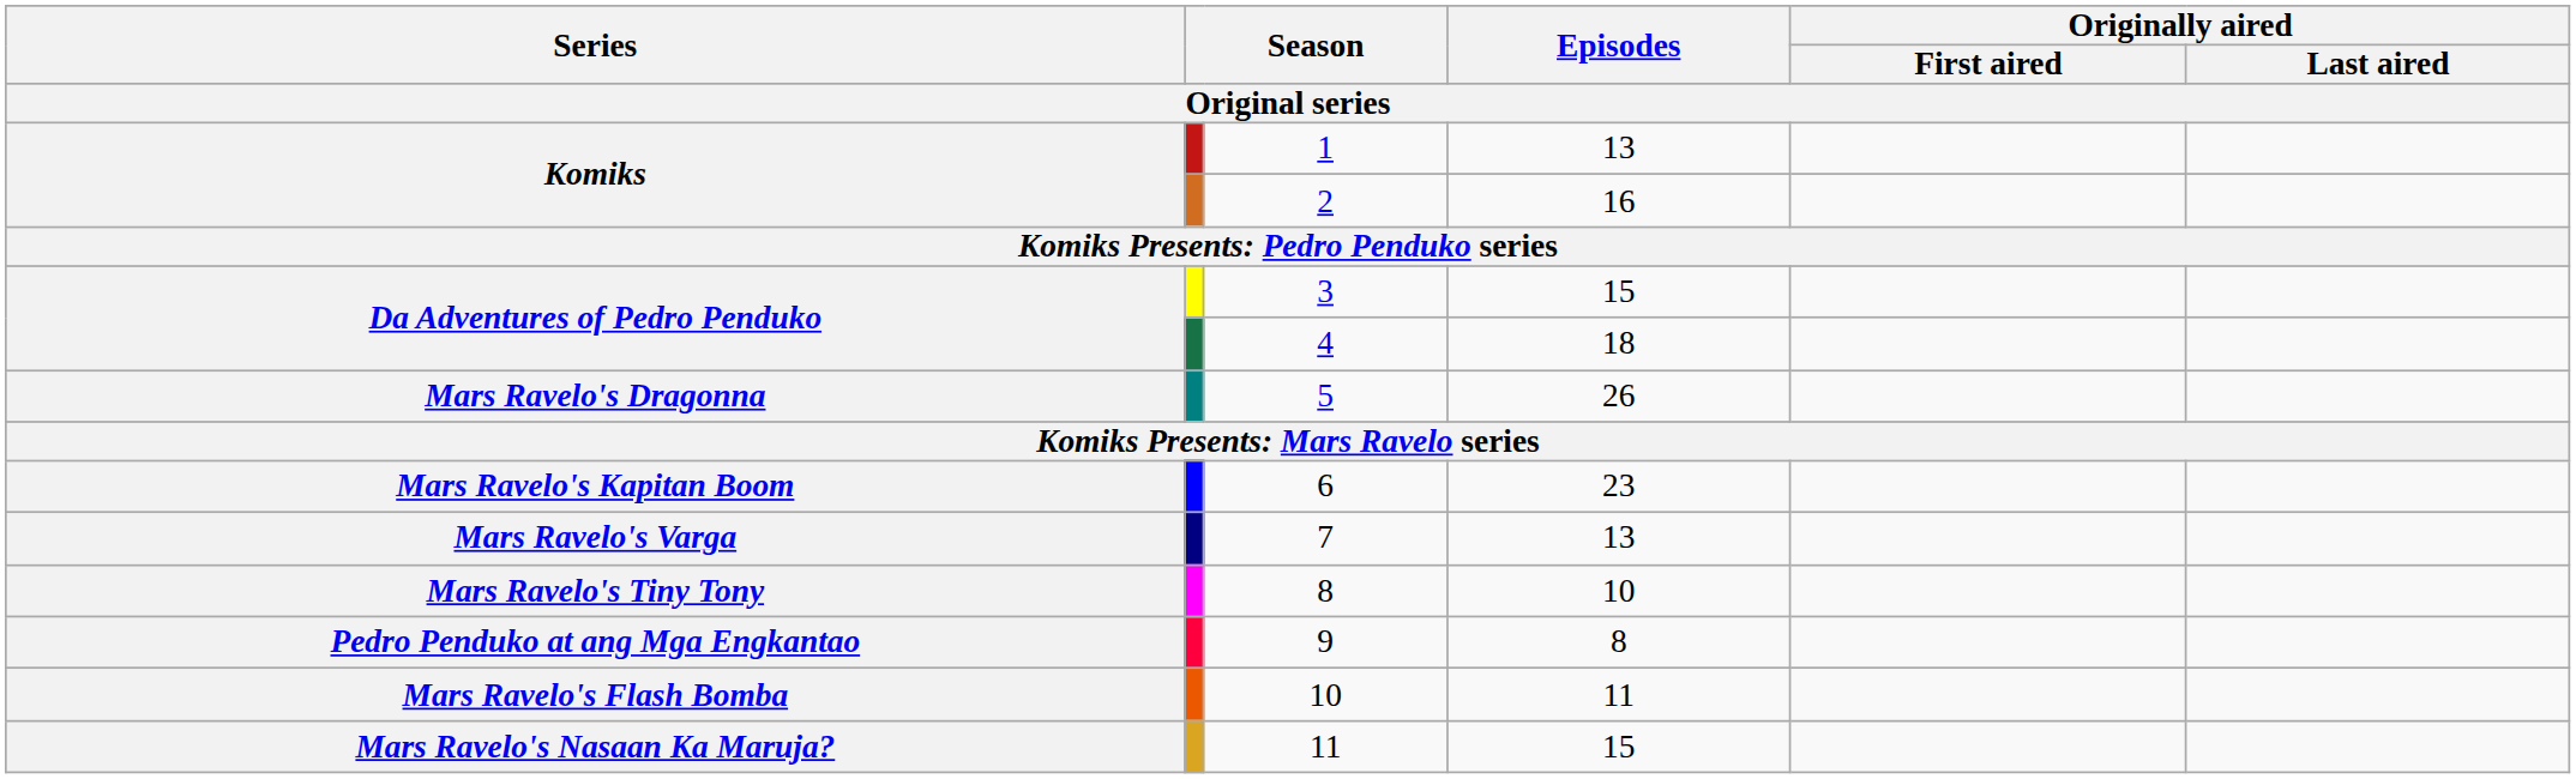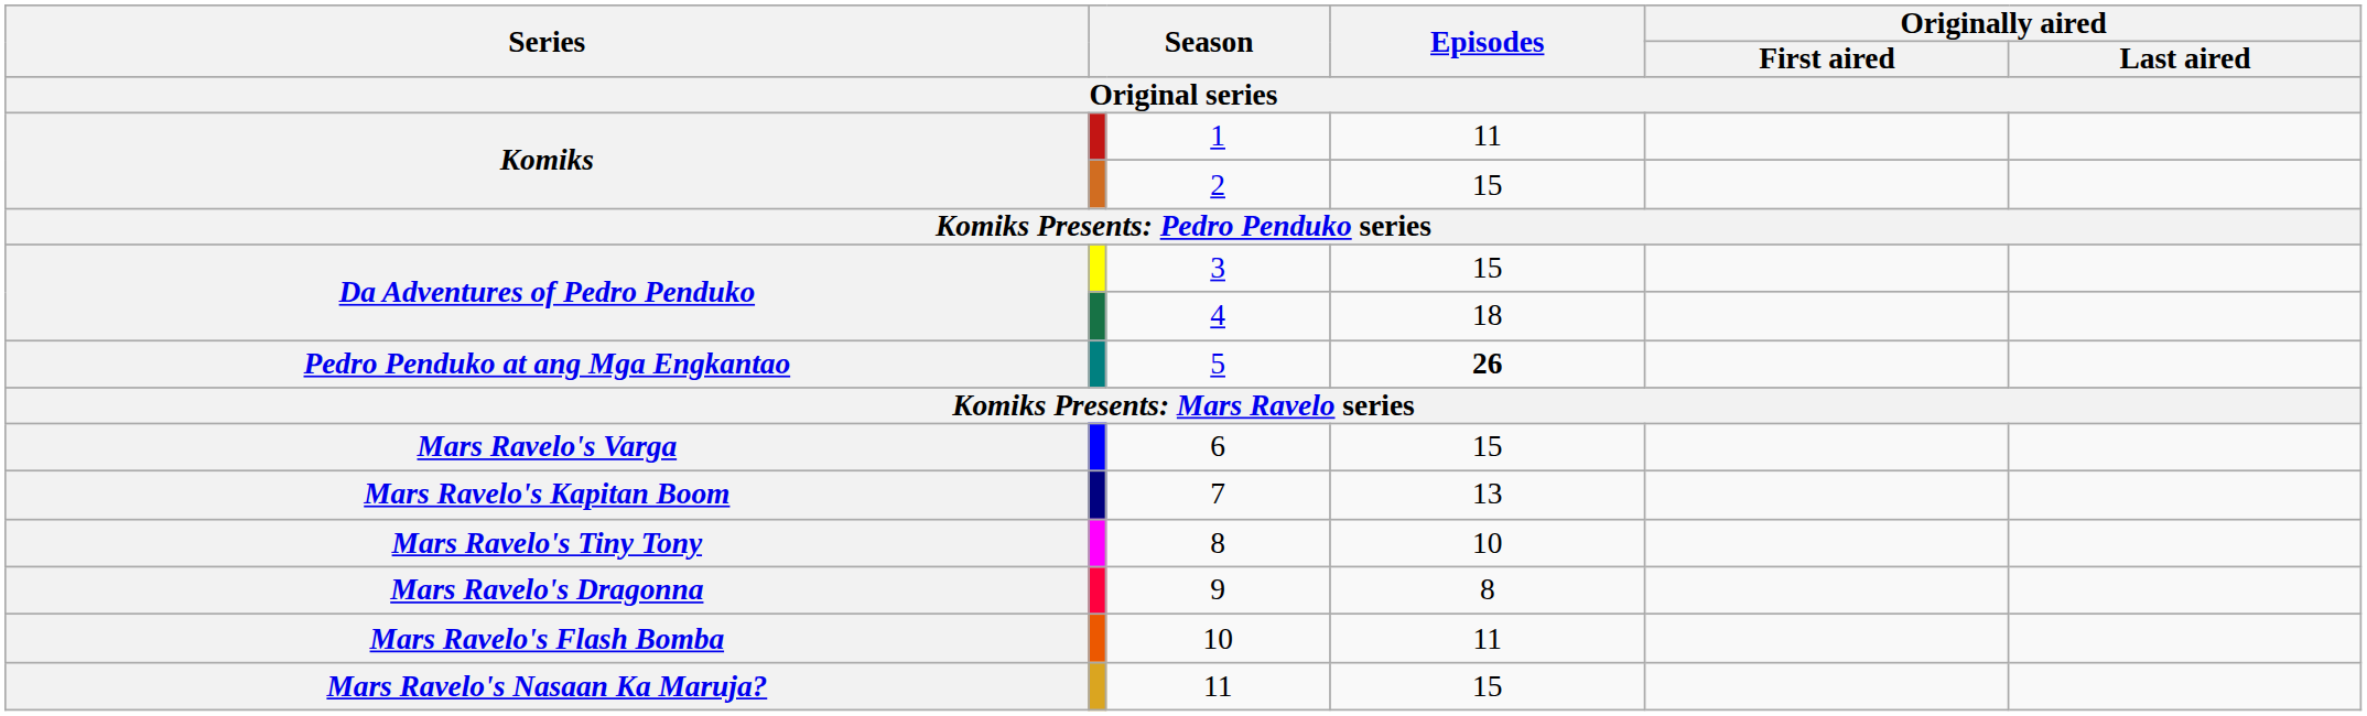 <table class="wikitable plainrowheaders"  style="text-align:center; width:99%;">
 <tr>
 <th style="padding:0 8px;" colspan="1" rowspan="2">Series</th>
 <th style="padding:0 8px;" colspan="2" rowspan="2">Season</th>
 <th style="padding:0 8px;" rowspan="2"><a href='#'>Episodes</a></th>
 <th style="padding:0 8px;" colspan="2">Originally aired</th>
 </tr>
 <tr>
 <th style="padding:0 8px;">First aired</th>
 <th style="padding:0 8px;">Last aired</th>
 </tr>
 <tr>
 <th style="padding:0 8px;" colspan="6" style="background:#B0C4DE;">Original series</th>
 </tr>
 <tr>
 <th scope="row" rowspan="2"><em>Komiks</em></th>
 <th scope="row" style="width:2px; background:#C31514;"></th>
 <td><a href='#'>1</a></td>
-<td>13</td>
+<td>11</td>
 <td></td>
 <td></td>
 </tr>
 <tr>
 <th scope="row" style="width:2px; background:#D16D21;"></th>
 <td><a href='#'>2</a></td>
-<td>16</td>
+<td>15</td>
 <td></td>
 <td></td>
 </tr>
 <tr>
 <th style="padding:0 8px;" colspan="6" style="background:#B0C4DE;"><em>Komiks Presents: <a href='#'>Pedro Penduko</a></em> series</th>
 </tr>
 <tr>
 <th scope="row" rowspan="2"><em><a href='#'>Da Adventures of Pedro Penduko</a></em></th>
 <th scope="row" style="width:2px; background:#FFFF00"></th>
 <td><a href='#'>3</a></td>
 <td>15</td>
 <td></td>
 <td></td>
 </tr>
 <tr>
 <th scope="row" style="width:2px; background:#177245"></th>
 <td><a href='#'>4</a></td>
 <td>18</td>
 <td></td>
 <td></td>
 </tr>
 <tr>
-<th scope="row"><em><a href='#'>Mars Ravelo's Dragonna</a></em></th>
+<th scope="row"><em><a href='#'>Pedro Penduko at ang Mga Engkantao</a></em></th>
 <th scope="row" style="width:2px; background:#008080"></th>
 <td><a href='#'>5</a></td>
-<td>26</td>
+<td><strong>26</strong></td>
 <td></td>
 <td></td>
 </tr>
 <tr>
 <th style="padding:0 8px;" colspan="6" style="background:#B0C4DE;"><em>Komiks Presents: <a href='#'>Mars Ravelo</a></em> series</th>
 </tr>
 <tr>
-<th scope="row"><em><a href='#'>Mars Ravelo's Kapitan Boom</a></em></th>
+<th scope="row"><em><a href='#'>Mars Ravelo's Varga</a></em></th>
 <th scope="row" style="width:2px; background:#0000FF"></th>
 <td>6</td>
-<td>23</td>
+<td>15</td>
 <td></td>
 <td></td>
 </tr>
 <tr>
-<th scope="row"><em><a href='#'>Mars Ravelo's Varga</a></em></th>
+<th scope="row"><em><a href='#'>Mars Ravelo's Kapitan Boom</a></em></th>
 <th scope="row" style="width:2px; background:#000080"></th>
 <td>7</td>
 <td>13</td>
 <td></td>
 <td></td>
 </tr>
 <tr>
 <th scope="row"><em><a href='#'>Mars Ravelo's Tiny Tony</a></em></th>
 <th scope="row" style="width:2px; background:#FF00FF"></th>
 <td>8</td>
 <td>10</td>
 <td></td>
 <td></td>
 </tr>
 <tr>
-<th scope="row"><em><a href='#'>Pedro Penduko at ang Mga Engkantao</a></em></th>
+<th scope="row"><em><a href='#'>Mars Ravelo's Dragonna</a></em></th>
 <th scope="row" style="width:2px; background:#FF003F"></th>
 <td>9</td>
 <td>8</td>
 <td></td>
 <td></td>
 </tr>
 <tr>
 <th scope="row"><em><a href='#'>Mars Ravelo's Flash Bomba</a></em></th>
 <th scope="row" style="width:2px; background:#EC5800"></th>
 <td>10</td>
 <td>11</td>
 <td></td>
 <td></td>
 </tr>
 <tr>
 <th scope="row"><em><a href='#'>Mars Ravelo's Nasaan Ka Maruja?</a></em></th>
 <th scope="row" style="width:2px; background:#DAA520"></th>
 <td>11</td>
 <td>15</td>
 <td></td>
 <td></td>
 </tr>
 </table>
